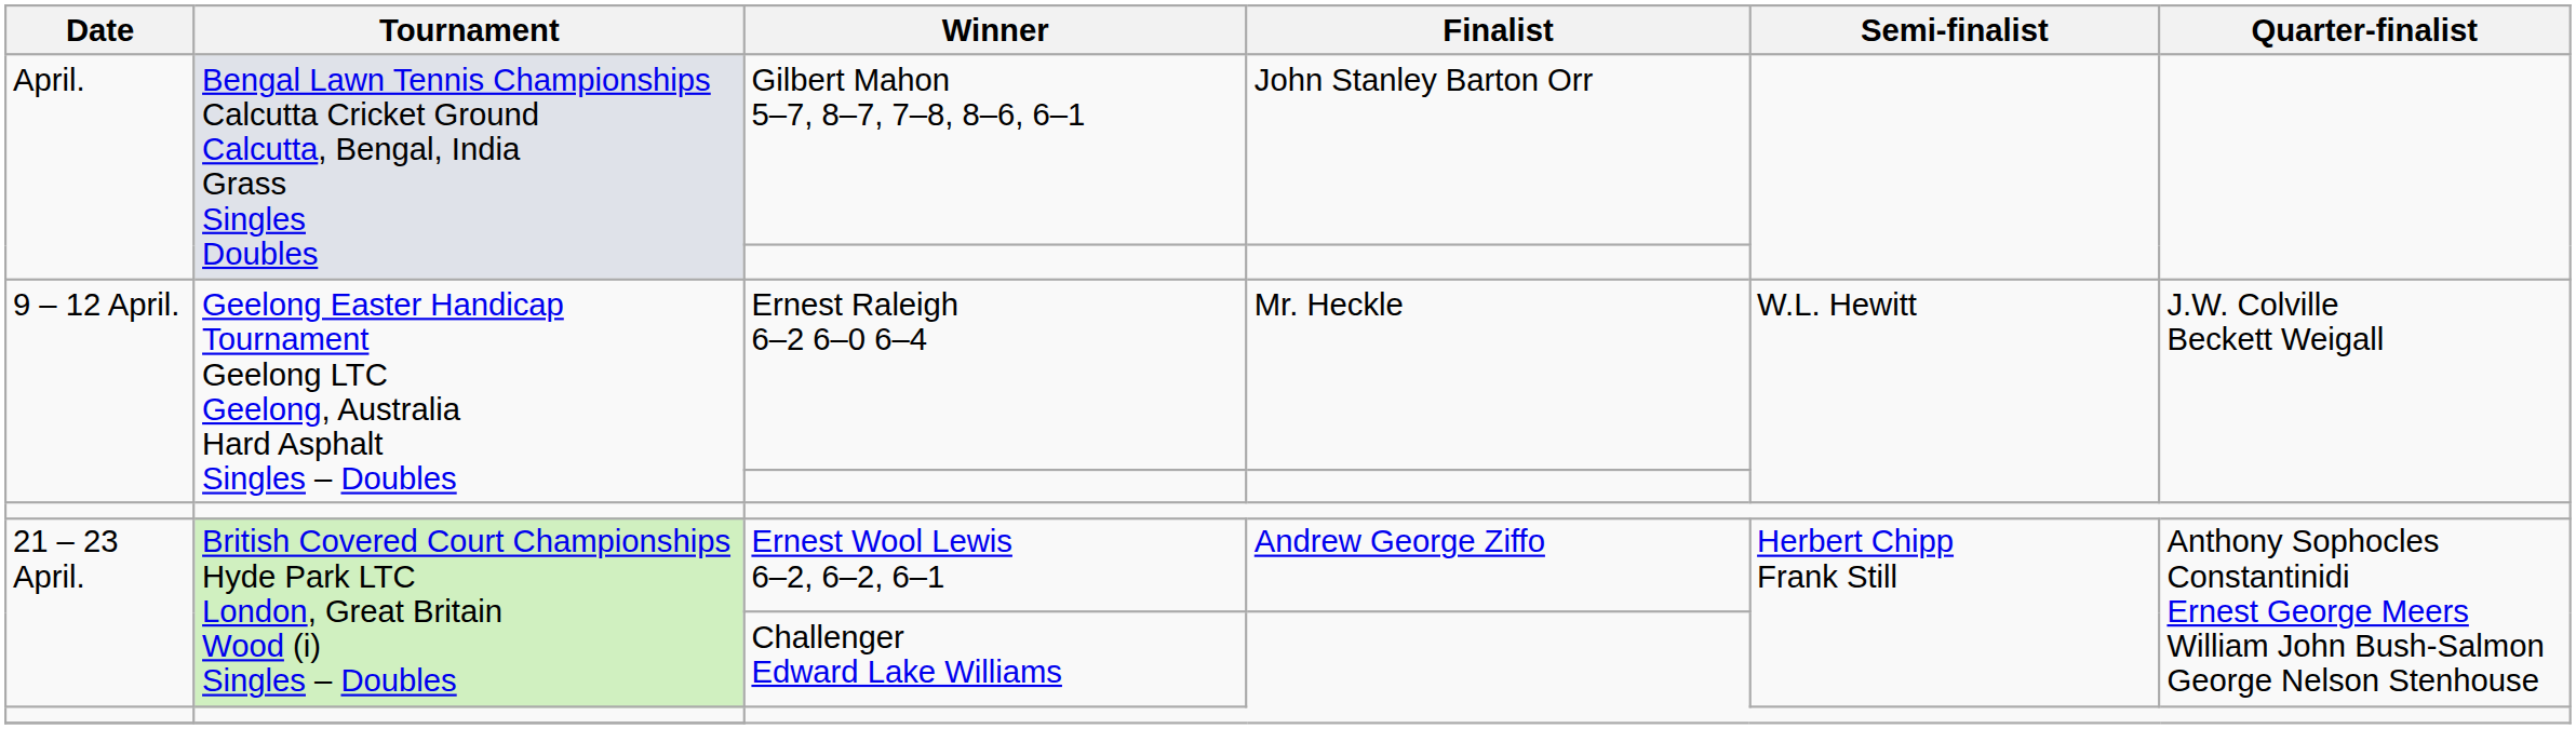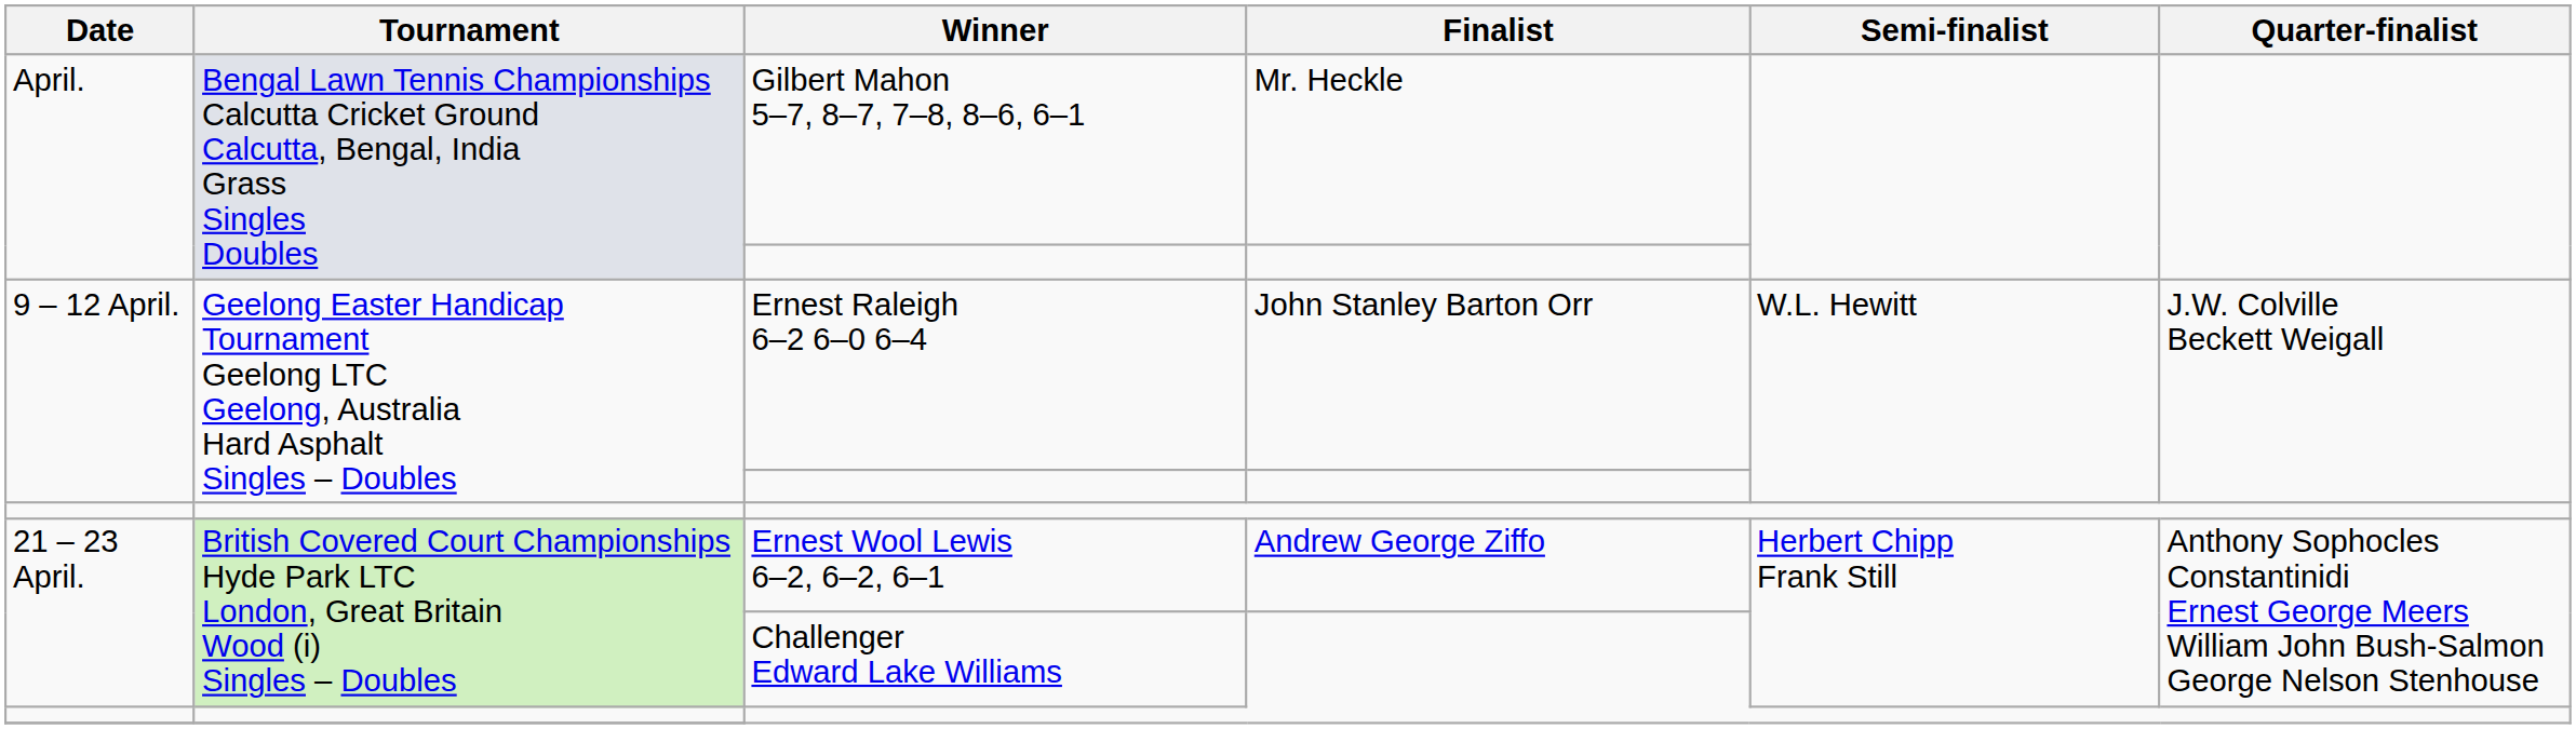 <table class="wikitable" style="font-size:85%;">
 <tr>
 <th width="75">Date</th>
 <th width="230">Tournament</th>
 <th width="210">Winner</th>
 <th width="210">Finalist</th>
 <th width="170">Semi-finalist</th>
 <th width="170">Quarter-finalist</th>
 </tr>
 <tr valign=top>
 <td rowspan=2>April.</td>
 <td style="background:#dfe2e9" rowspan=2><a href='#'>Bengal Lawn Tennis Championships</a><br>Calcutta Cricket Ground<br><a href='#'>Calcutta</a>, Bengal, India<br>Grass<br><a href='#'>Singles</a><br><a href='#'>Doubles</a></td>
 <td> Gilbert Mahon<br>5–7, 8–7, 7–8, 8–6, 6–1</td>
-<td> John Stanley Barton Orr</td>
+<td> Mr. Heckle</td>
 <td rowspan=2></td>
 <td rowspan=2></td>
 </tr>
 <tr valign=top>
 <td></td>
 <td></td>
 </tr>
 <tr valign=top>
 <td rowspan=2>9 – 12 April.</td>
 <td rowspan=2><a href='#'>Geelong Easter Handicap Tournament</a> <br>Geelong LTC<br><a href='#'>Geelong</a>, Australia<br>Hard Asphalt<br><a href='#'>Singles</a> – <a href='#'>Doubles</a></td>
 <td> Ernest Raleigh<br>6–2 6–0 6–4</td>
-<td> Mr. Heckle</td>
+<td> John Stanley Barton Orr</td>
 <td rowspan=2> W.L. Hewitt</td>
 <td rowspan=2> J.W. Colville<br> Beckett Weigall</td>
 </tr>
 <tr valign=top>
 <td></td>
 <td></td>
 </tr>
 <tr valign=top>
 <td></td>
 <td></td>
 </tr>
 <tr valign=top>
 <td rowspan=2>21 – 23 April.</td>
 <td style="background:#d0f0c0" rowspan=2><a href='#'>British Covered Court Championships</a><br>Hyde Park LTC<br> <a href='#'>London</a>, Great Britain<br><a href='#'>Wood</a> (i)<br><a href='#'>Singles</a> – <a href='#'>Doubles</a></td>
 <td> <a href='#'>Ernest Wool Lewis</a><br>6–2, 6–2, 6–1</td>
 <td> <a href='#'>Andrew George Ziffo</a></td>
 <td rowspan=2> <a href='#'>Herbert Chipp</a><br> Frank Still</td>
 <td rowspan=2> Anthony Sophocles Constantinidi <br> <a href='#'>Ernest George Meers</a><br> William John Bush-Salmon<br> George Nelson Stenhouse</td>
 </tr>
 <tr valign=top>
 <td>Challenger<br> <a href='#'>Edward Lake Williams</a></td>
 </tr>
 <tr valign=top>
 <td></td>
 <td></td>
 </tr>
 <tr valign=top>
 </tr>
 </table>
